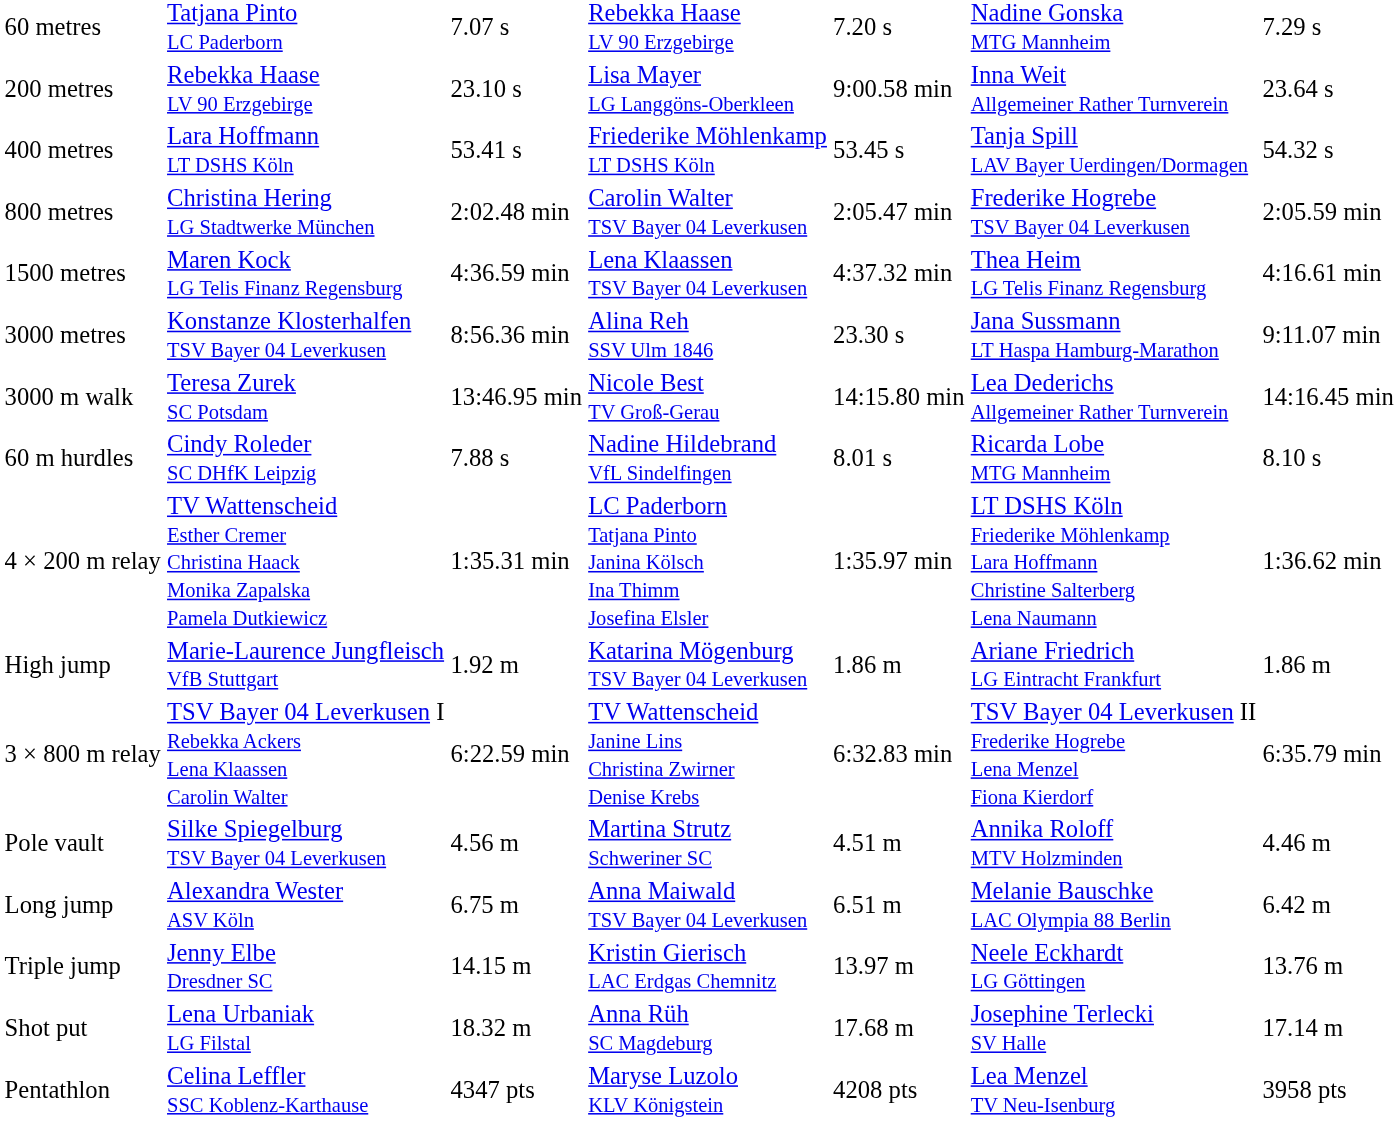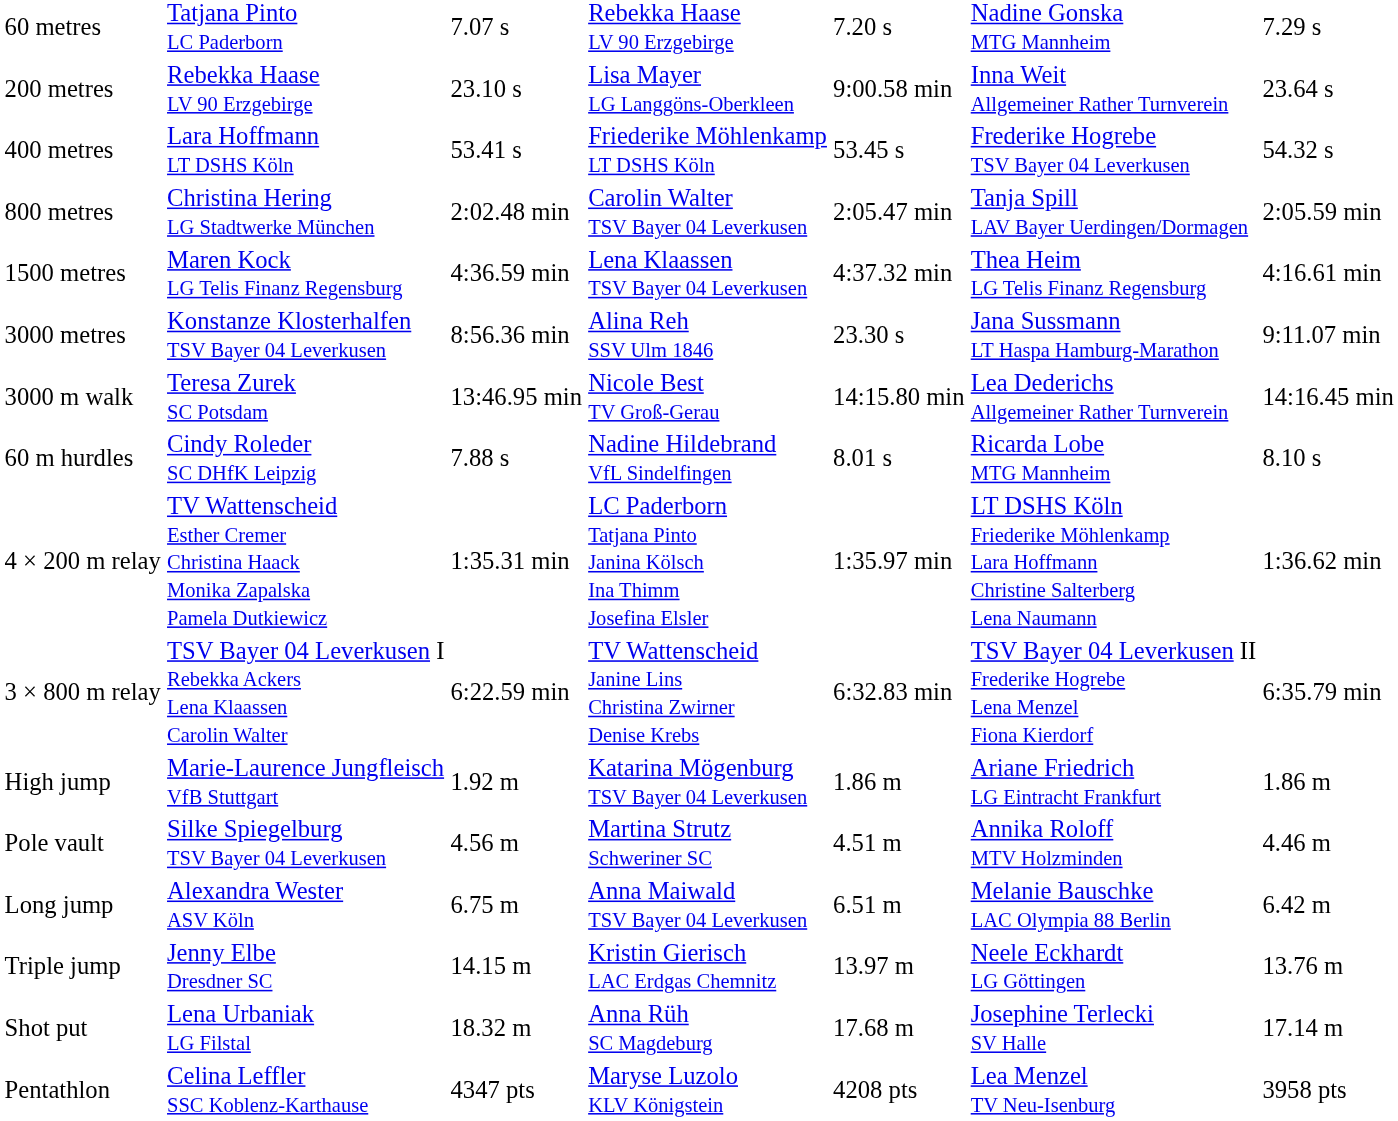 <table>
 <tr>
 <td>60 metres</td>
 <td><a href='#'>Tatjana Pinto</a><br><small><a href='#'>LC Paderborn</a></small></td>
 <td>7.07 s</td>
 <td><a href='#'>Rebekka Haase</a><br><small><a href='#'>LV 90 Erzgebirge</a></small></td>
 <td>7.20 s</td>
 <td><a href='#'>Nadine Gonska</a><br><small><a href='#'>MTG Mannheim</a></small></td>
 <td>7.29 s</td>
 </tr>
 <tr>
 <td>200 metres</td>
 <td><a href='#'>Rebekka Haase</a><br><small><a href='#'>LV 90 Erzgebirge</a></small></td>
 <td>23.10 s</td>
 <td><a href='#'>Lisa Mayer</a><br><small><a href='#'>LG Langgöns-Oberkleen</a></small></td>
 <td>9:00.58 min</td>
 <td><a href='#'>Inna Weit</a><br><small><a href='#'>Allgemeiner Rather Turnverein</a></small></td>
 <td>23.64 s</td>
 </tr>
 <tr>
 <td>400 metres</td>
 <td><a href='#'>Lara Hoffmann</a><br><small><a href='#'>LT DSHS Köln</a></small></td>
 <td>53.41 s</td>
 <td><a href='#'>Friederike Möhlenkamp</a><br><small><a href='#'>LT DSHS Köln</a></small></td>
 <td>53.45 s</td>
-<td><a href='#'>Tanja Spill</a><br><small><a href='#'>LAV Bayer Uerdingen/Dormagen</a></small></td>
+<td><a href='#'>Frederike Hogrebe</a><br><small><a href='#'>TSV Bayer 04 Leverkusen</a></small></td>
 <td>54.32 s</td>
 </tr>
 <tr>
 <td>800 metres</td>
 <td><a href='#'>Christina Hering</a><br><small><a href='#'>LG Stadtwerke München</a></small></td>
 <td>2:02.48 min</td>
 <td><a href='#'>Carolin Walter</a><br><small><a href='#'>TSV Bayer 04 Leverkusen</a></small></td>
 <td>2:05.47 min</td>
-<td><a href='#'>Frederike Hogrebe</a><br><small><a href='#'>TSV Bayer 04 Leverkusen</a></small></td>
+<td><a href='#'>Tanja Spill</a><br><small><a href='#'>LAV Bayer Uerdingen/Dormagen</a></small></td>
 <td>2:05.59 min</td>
 </tr>
 <tr>
 <td>1500 metres</td>
 <td><a href='#'>Maren Kock</a><br><small><a href='#'>LG Telis Finanz Regensburg</a></small></td>
 <td>4:36.59 min</td>
 <td><a href='#'>Lena Klaassen</a><br><small><a href='#'>TSV Bayer 04 Leverkusen</a></small></td>
 <td>4:37.32 min</td>
 <td><a href='#'>Thea Heim</a><br><small><a href='#'>LG Telis Finanz Regensburg</a></small></td>
 <td>4:16.61 min</td>
 </tr>
 <tr>
 <td>3000 metres</td>
 <td><a href='#'>Konstanze Klosterhalfen</a><br><small><a href='#'>TSV Bayer 04 Leverkusen</a></small></td>
 <td>8:56.36 min </td>
 <td><a href='#'>Alina Reh</a><br><small><a href='#'>SSV Ulm 1846</a></small></td>
 <td>23.30 s</td>
 <td><a href='#'>Jana Sussmann</a><br><small><a href='#'>LT Haspa Hamburg-Marathon</a></small></td>
 <td>9:11.07 min</td>
 </tr>
 <tr>
 <td>3000 m walk</td>
 <td><a href='#'>Teresa Zurek</a><br><small><a href='#'>SC Potsdam</a></small></td>
 <td>13:46.95 min</td>
 <td><a href='#'>Nicole Best</a><br><small><a href='#'>TV Groß-Gerau</a></small></td>
 <td>14:15.80 min</td>
 <td><a href='#'>Lea Dederichs</a><br><small><a href='#'>Allgemeiner Rather Turnverein</a></small></td>
 <td>14:16.45 min</td>
 </tr>
 <tr>
 <td>60 m hurdles</td>
 <td><a href='#'>Cindy Roleder</a><br><small><a href='#'>SC DHfK Leipzig</a></small></td>
 <td>7.88 s</td>
 <td><a href='#'>Nadine Hildebrand</a><br><small><a href='#'>VfL Sindelfingen</a></small></td>
 <td>8.01 s</td>
 <td><a href='#'>Ricarda Lobe</a><br><small><a href='#'>MTG Mannheim</a></small></td>
 <td>8.10 s</td>
 </tr>
 <tr>
 <td>4 × 200 m relay</td>
 <td><a href='#'>TV Wattenscheid</a><br><small><a href='#'>Esther Cremer</a><br><a href='#'>Christina Haack</a><br><a href='#'>Monika Zapalska</a><br><a href='#'>Pamela Dutkiewicz</a></small></td>
 <td>1:35.31 min</td>
 <td><a href='#'>LC Paderborn</a><br><small><a href='#'>Tatjana Pinto</a><br><a href='#'>Janina Kölsch</a><br><a href='#'>Ina Thimm</a><br><a href='#'>Josefina Elsler</a></small></td>
 <td>1:35.97 min</td>
 <td><a href='#'>LT DSHS Köln</a><br><small><a href='#'>Friederike Möhlenkamp</a><br><a href='#'>Lara Hoffmann</a><br><a href='#'>Christine Salterberg</a><br><a href='#'>Lena Naumann</a></small></td>
 <td>1:36.62 min</td>
 </tr>
 <tr>
+<td>3 × 800 m relay</td>
+<td><a href='#'>TSV Bayer 04 Leverkusen</a> I<br><small><a href='#'>Rebekka Ackers</a><br><a href='#'>Lena Klaassen</a><br><a href='#'>Carolin Walter</a></small></td>
+<td>6:22.59 min</td>
+<td><a href='#'>TV Wattenscheid</a><br><small><a href='#'>Janine Lins</a><br><a href='#'>Christina Zwirner</a><br><a href='#'>Denise Krebs</a></small></td>
+<td>6:32.83 min</td>
+<td><a href='#'>TSV Bayer 04 Leverkusen</a> II<br><small><a href='#'>Frederike Hogrebe</a><br><a href='#'>Lena Menzel</a><br><a href='#'>Fiona Kierdorf</a></small></td>
+<td>6:35.79 min</td>
+</tr>
+<tr>
 <td>High jump</td>
 <td><a href='#'>Marie-Laurence Jungfleisch</a><br><small><a href='#'>VfB Stuttgart</a></small></td>
 <td>1.92 m</td>
 <td><a href='#'>Katarina Mögenburg</a><br><small><a href='#'>TSV Bayer 04 Leverkusen</a></small></td>
 <td>1.86 m</td>
 <td><a href='#'>Ariane Friedrich</a><br><small><a href='#'>LG Eintracht Frankfurt</a></small></td>
 <td>1.86 m</td>
-</tr>
-<tr>
-<td>3 × 800 m relay</td>
-<td><a href='#'>TSV Bayer 04 Leverkusen</a> I<br><small><a href='#'>Rebekka Ackers</a><br><a href='#'>Lena Klaassen</a><br><a href='#'>Carolin Walter</a></small></td>
-<td>6:22.59 min</td>
-<td><a href='#'>TV Wattenscheid</a><br><small><a href='#'>Janine Lins</a><br><a href='#'>Christina Zwirner</a><br><a href='#'>Denise Krebs</a></small></td>
-<td>6:32.83 min</td>
-<td><a href='#'>TSV Bayer 04 Leverkusen</a> II<br><small><a href='#'>Frederike Hogrebe</a><br><a href='#'>Lena Menzel</a><br><a href='#'>Fiona Kierdorf</a></small></td>
-<td>6:35.79 min</td>
 </tr>
 <tr>
 <td>Pole vault</td>
 <td><a href='#'>Silke Spiegelburg</a><br><small><a href='#'>TSV Bayer 04 Leverkusen</a></small></td>
 <td>4.56 m</td>
 <td><a href='#'>Martina Strutz</a><br><small><a href='#'>Schweriner SC</a></small></td>
 <td>4.51 m</td>
 <td><a href='#'>Annika Roloff</a><br><small><a href='#'>MTV Holzminden</a></small></td>
 <td>4.46 m</td>
 </tr>
 <tr>
 <td>Long jump</td>
 <td><a href='#'>Alexandra Wester</a><br><small><a href='#'>ASV Köln</a></small></td>
 <td>6.75 m</td>
 <td><a href='#'>Anna Maiwald</a><br><small><a href='#'>TSV Bayer 04 Leverkusen</a></small></td>
 <td>6.51 m</td>
 <td><a href='#'>Melanie Bauschke</a><br><small><a href='#'>LAC Olympia 88 Berlin</a></small></td>
 <td>6.42 m</td>
 </tr>
 <tr>
 <td>Triple jump</td>
 <td><a href='#'>Jenny Elbe</a><br><small><a href='#'>Dresdner SC</a></small></td>
 <td>14.15 m</td>
 <td><a href='#'>Kristin Gierisch</a><br><small><a href='#'>LAC Erdgas Chemnitz</a></small></td>
 <td>13.97 m</td>
 <td><a href='#'>Neele Eckhardt</a><br><small><a href='#'>LG Göttingen</a></small></td>
 <td>13.76 m</td>
 </tr>
 <tr>
 <td>Shot put</td>
 <td><a href='#'>Lena Urbaniak</a><br><small><a href='#'>LG Filstal</a></small></td>
 <td>18.32 m</td>
 <td><a href='#'>Anna Rüh</a><br><small><a href='#'>SC Magdeburg</a></small></td>
 <td>17.68 m</td>
 <td><a href='#'>Josephine Terlecki</a><br><small><a href='#'>SV Halle</a></small></td>
 <td>17.14 m</td>
 </tr>
 <tr>
 <td>Pentathlon</td>
 <td><a href='#'>Celina Leffler</a><br><small><a href='#'>SSC Koblenz-Karthause</a></small></td>
 <td>4347 pts</td>
 <td><a href='#'>Maryse Luzolo</a><br><small><a href='#'>KLV Königstein</a></small></td>
 <td>4208 pts</td>
 <td><a href='#'>Lea Menzel</a><br><small><a href='#'>TV Neu-Isenburg</a></small></td>
 <td>3958 pts</td>
 </tr>
 </table>
